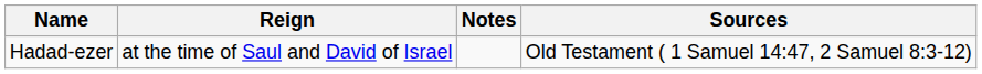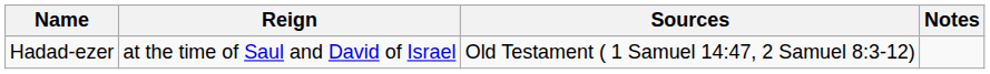 <table class="wikitable">
 <tr>
 <th>Name</th>
 <th>Reign</th>
+<th>Sources</th>
 <th>Notes</th>
-<th>Sources</th>
 </tr>
 <tr>
 <td>Hadad-ezer</td>
 <td>at the time of <a href='#'>Saul</a> and <a href='#'>David</a> of <a href='#'>Israel</a></td>
+<td>Old Testament ( 1 Samuel 14:47, 2 Samuel 8:3-12)</td>
 <td></td>
-<td>Old Testament ( 1 Samuel 14:47, 2 Samuel 8:3-12)</td>
 </tr>
 </table>
